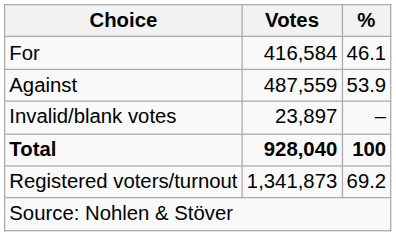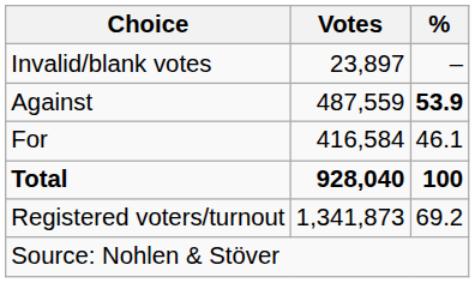 <table class=wikitable style=text-align:right>
 <tr>
 <th>Choice</th>
 <th>Votes</th>
 <th>%</th>
 </tr>
 <tr>
-<td align=left>For</td>
-<td>416,584</td>
-<td>46.1</td>
+<td align=left>Invalid/blank votes</td>
+<td>23,897</td>
+<td>–</td>
 </tr>
 <tr>
 <td align=left>Against</td>
 <td>487,559</td>
-<td>53.9</td>
+<td><strong>53.9</strong></td>
 </tr>
 <tr>
-<td align=left>Invalid/blank votes</td>
-<td>23,897</td>
-<td>–</td>
+<td align=left>For</td>
+<td>416,584</td>
+<td>46.1</td>
 </tr>
 <tr>
 <td align=left><strong>Total</strong></td>
 <td><strong>928,040</strong></td>
 <td><strong>100</strong></td>
 </tr>
 <tr>
 <td align=left>Registered voters/turnout</td>
 <td>1,341,873</td>
 <td>69.2</td>
 </tr>
 <tr>
 <td align=left colspan=3>Source: Nohlen & Stöver</td>
 </tr>
 </table>
